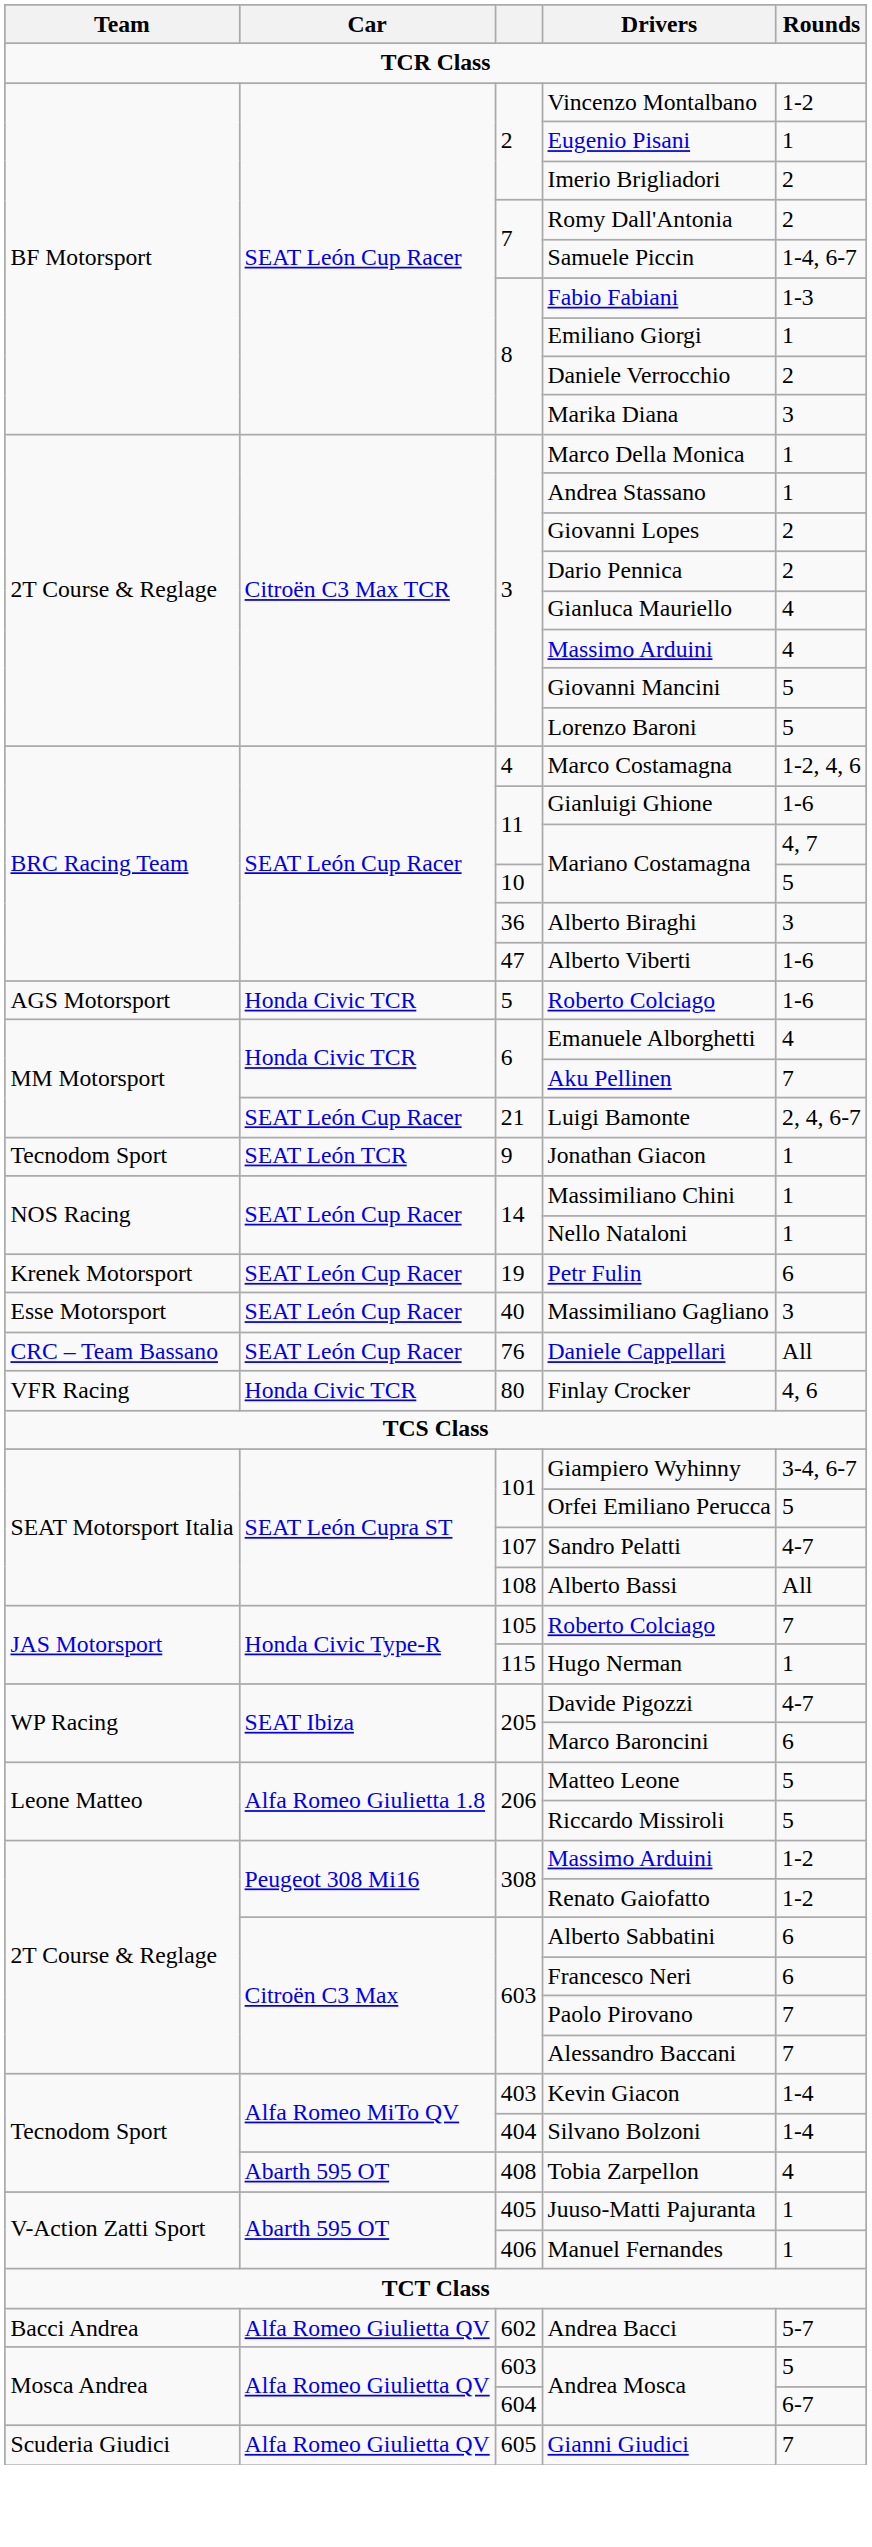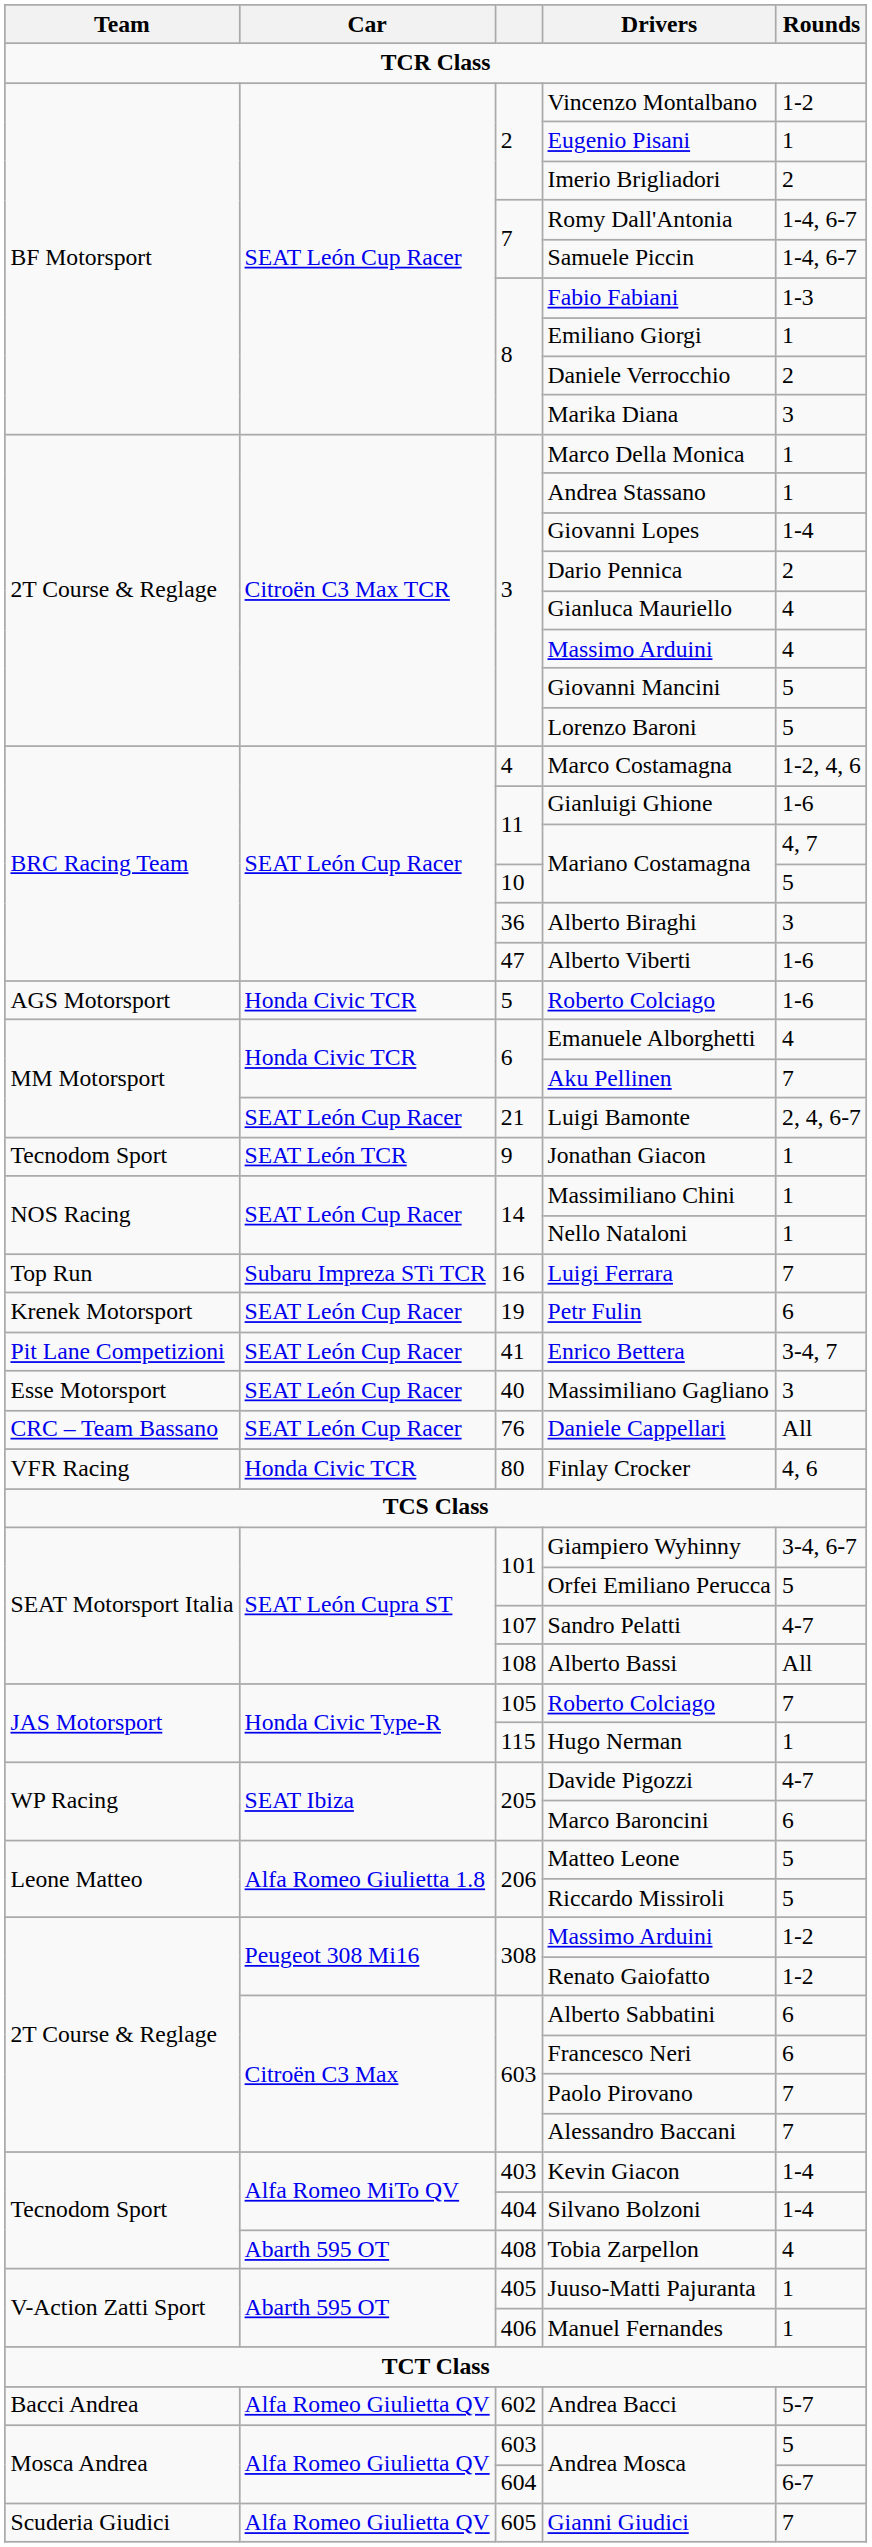 <table class="wikitable" style="font-size: 85%">
 <tr>
 <th>Team</th>
 <th>Car</th>
 <th></th>
 <th>Drivers</th>
 <th>Rounds</th>
 </tr>
 <tr>
 <td colspan=5 align=center><strong>TCR Class</strong></td>
 </tr>
 <tr>
 <td rowspan=9> BF Motorsport</td>
 <td rowspan=9><a href='#'>SEAT León Cup Racer</a></td>
 <td rowspan=3>2</td>
 <td> Vincenzo Montalbano</td>
 <td>1-2</td>
 </tr>
 <tr>
 <td> <a href='#'>Eugenio Pisani</a></td>
 <td>1</td>
 </tr>
 <tr>
 <td> Imerio Brigliadori</td>
 <td>2</td>
 </tr>
 <tr>
 <td rowspan=2>7</td>
 <td> Romy Dall'Antonia</td>
-<td>2</td>
+<td>1-4, 6-7</td>
 </tr>
 <tr>
 <td> Samuele Piccin</td>
 <td>1-4, 6-7</td>
 </tr>
 <tr>
 <td rowspan=4>8</td>
 <td> <a href='#'>Fabio Fabiani</a></td>
 <td>1-3</td>
 </tr>
 <tr>
 <td> Emiliano Giorgi</td>
 <td>1</td>
 </tr>
 <tr>
 <td> Daniele Verrocchio</td>
 <td>2</td>
 </tr>
 <tr>
 <td> Marika Diana</td>
 <td>3</td>
 </tr>
 <tr>
 <td rowspan=8> 2T Course & Reglage</td>
 <td rowspan=8><a href='#'>Citroën C3 Max TCR</a></td>
 <td rowspan=8>3</td>
 <td> Marco Della Monica</td>
 <td>1</td>
 </tr>
 <tr>
 <td> Andrea Stassano</td>
 <td>1</td>
 </tr>
 <tr>
 <td> Giovanni Lopes</td>
-<td>2</td>
+<td>1-4</td>
 </tr>
 <tr>
 <td> Dario Pennica</td>
 <td>2</td>
 </tr>
 <tr>
 <td> Gianluca Mauriello</td>
 <td>4</td>
 </tr>
 <tr>
 <td> <a href='#'>Massimo Arduini</a></td>
 <td>4</td>
 </tr>
 <tr>
 <td> Giovanni Mancini</td>
 <td>5</td>
 </tr>
 <tr>
 <td> Lorenzo Baroni</td>
 <td>5</td>
 </tr>
 <tr>
 <td rowspan=6> <a href='#'>BRC Racing Team</a></td>
 <td rowspan=6><a href='#'>SEAT León Cup Racer</a></td>
 <td rowspan=1>4</td>
 <td> Marco Costamagna</td>
 <td>1-2, 4, 6</td>
 </tr>
 <tr>
 <td rowspan=2>11</td>
 <td> Gianluigi Ghione</td>
 <td>1-6</td>
 </tr>
 <tr>
 <td rowspan=2> Mariano Costamagna</td>
 <td>4, 7</td>
 </tr>
 <tr>
 <td>10</td>
 <td>5</td>
 </tr>
 <tr>
 <td>36</td>
 <td> Alberto Biraghi</td>
 <td>3</td>
 </tr>
 <tr>
 <td>47</td>
 <td> Alberto Viberti</td>
 <td>1-6</td>
 </tr>
 <tr>
 <td> AGS Motorsport</td>
 <td><a href='#'>Honda Civic TCR</a></td>
 <td>5</td>
 <td> <a href='#'>Roberto Colciago</a></td>
 <td>1-6</td>
 </tr>
 <tr>
 <td rowspan=3> MM Motorsport</td>
 <td rowspan=2><a href='#'>Honda Civic TCR</a></td>
 <td rowspan=2>6</td>
 <td> Emanuele Alborghetti</td>
 <td>4</td>
 </tr>
 <tr>
 <td> <a href='#'>Aku Pellinen</a></td>
 <td>7</td>
 </tr>
 <tr>
 <td><a href='#'>SEAT León Cup Racer</a></td>
 <td>21</td>
 <td> Luigi Bamonte</td>
 <td>2, 4, 6-7</td>
 </tr>
 <tr>
 <td> Tecnodom Sport</td>
 <td><a href='#'>SEAT León TCR</a></td>
 <td>9</td>
 <td> Jonathan Giacon</td>
 <td>1</td>
 </tr>
 <tr>
 <td rowspan=2> NOS Racing</td>
 <td rowspan=2><a href='#'>SEAT León Cup Racer</a></td>
 <td rowspan=2>14</td>
 <td> Massimiliano Chini</td>
 <td>1</td>
 </tr>
 <tr>
 <td> Nello Nataloni</td>
 <td>1</td>
 </tr>
 <tr>
+<td> Top Run</td>
+<td><a href='#'>Subaru Impreza STi TCR</a></td>
+<td>16</td>
+<td> <a href='#'>Luigi Ferrara</a></td>
+<td>7</td>
+</tr>
+<tr>
 <td> Krenek Motorsport</td>
 <td><a href='#'>SEAT León Cup Racer</a></td>
 <td>19</td>
 <td> <a href='#'>Petr Fulin</a></td>
 <td>6</td>
+</tr>
+<tr>
+<td> <a href='#'>Pit Lane Competizioni</a></td>
+<td><a href='#'>SEAT León Cup Racer</a></td>
+<td>41</td>
+<td> <a href='#'>Enrico Bettera</a></td>
+<td>3-4, 7</td>
 </tr>
 <tr>
 <td> Esse Motorsport</td>
 <td><a href='#'>SEAT León Cup Racer</a></td>
 <td>40</td>
 <td> Massimiliano Gagliano</td>
 <td>3</td>
 </tr>
 <tr>
 <td> <a href='#'>CRC – Team Bassano</a></td>
 <td><a href='#'>SEAT León Cup Racer</a></td>
 <td>76</td>
 <td> <a href='#'>Daniele Cappellari</a></td>
 <td>All</td>
 </tr>
 <tr>
 <td> VFR Racing</td>
 <td><a href='#'>Honda Civic TCR</a></td>
 <td>80</td>
 <td> Finlay Crocker</td>
 <td>4, 6</td>
 </tr>
 <tr>
 <td colspan=5 align=center><strong>TCS Class</strong></td>
 </tr>
 <tr>
 <td rowspan=4> SEAT Motorsport Italia</td>
 <td rowspan=4><a href='#'>SEAT León Cupra ST</a></td>
 <td rowspan=2>101</td>
 <td> Giampiero Wyhinny</td>
 <td>3-4, 6-7</td>
 </tr>
 <tr>
 <td> Orfei Emiliano Perucca</td>
 <td>5</td>
 </tr>
 <tr>
 <td>107</td>
 <td> Sandro Pelatti</td>
 <td>4-7</td>
 </tr>
 <tr>
 <td>108</td>
 <td> Alberto Bassi</td>
 <td>All</td>
 </tr>
 <tr>
 <td rowspan=2> <a href='#'>JAS Motorsport</a></td>
 <td rowspan=2><a href='#'>Honda Civic Type-R</a></td>
 <td>105</td>
 <td> <a href='#'>Roberto Colciago</a></td>
 <td>7</td>
 </tr>
 <tr>
 <td>115</td>
 <td> Hugo Nerman</td>
 <td>1</td>
 </tr>
 <tr>
 <td rowspan=2> WP Racing</td>
 <td rowspan=2><a href='#'>SEAT Ibiza</a></td>
 <td rowspan=2>205</td>
 <td> Davide Pigozzi</td>
 <td>4-7</td>
 </tr>
 <tr>
 <td> Marco Baroncini</td>
 <td>6</td>
 </tr>
 <tr>
 <td rowspan=2> Leone Matteo</td>
 <td rowspan=2><a href='#'>Alfa Romeo Giulietta 1.8</a></td>
 <td rowspan=2>206</td>
 <td> Matteo Leone</td>
 <td>5</td>
 </tr>
 <tr>
 <td> Riccardo Missiroli</td>
 <td>5</td>
 </tr>
 <tr>
 <td rowspan=6> 2T Course & Reglage</td>
 <td rowspan=2><a href='#'>Peugeot 308 Mi16</a></td>
 <td rowspan=2>308</td>
 <td> <a href='#'>Massimo Arduini</a></td>
 <td>1-2</td>
 </tr>
 <tr>
 <td> Renato Gaiofatto</td>
 <td>1-2</td>
 </tr>
 <tr>
 <td rowspan=4><a href='#'>Citroën C3 Max</a></td>
 <td rowspan=4>603</td>
 <td> Alberto Sabbatini</td>
 <td>6</td>
 </tr>
 <tr>
 <td> Francesco Neri</td>
 <td>6</td>
 </tr>
 <tr>
 <td> Paolo Pirovano</td>
 <td>7</td>
 </tr>
 <tr>
 <td> Alessandro Baccani</td>
 <td>7</td>
 </tr>
 <tr>
 <td rowspan=3> Tecnodom Sport</td>
 <td rowspan=2><a href='#'>Alfa Romeo MiTo QV</a></td>
 <td>403</td>
 <td> Kevin Giacon</td>
 <td>1-4</td>
 </tr>
 <tr>
 <td>404</td>
 <td> Silvano Bolzoni</td>
 <td>1-4</td>
 </tr>
 <tr>
 <td><a href='#'>Abarth 595 OT</a></td>
 <td>408</td>
 <td> Tobia Zarpellon</td>
 <td>4</td>
 </tr>
 <tr>
 <td rowspan=2> V-Action Zatti Sport</td>
 <td rowspan=2><a href='#'>Abarth 595 OT</a></td>
 <td>405</td>
 <td> Juuso-Matti Pajuranta</td>
 <td>1</td>
 </tr>
 <tr>
 <td>406</td>
 <td> Manuel Fernandes</td>
 <td>1</td>
 </tr>
 <tr>
 <td colspan=5 align=center><strong>TCT Class</strong></td>
 </tr>
 <tr>
 <td> Bacci Andrea</td>
 <td><a href='#'>Alfa Romeo Giulietta QV</a></td>
 <td>602</td>
 <td> Andrea Bacci</td>
 <td>5-7</td>
 </tr>
 <tr>
 <td rowspan=2> Mosca Andrea</td>
 <td rowspan=2><a href='#'>Alfa Romeo Giulietta QV</a></td>
 <td>603</td>
 <td rowspan=2> Andrea Mosca</td>
 <td>5</td>
 </tr>
 <tr>
 <td>604</td>
 <td>6-7</td>
 </tr>
 <tr>
 <td> Scuderia Giudici</td>
 <td><a href='#'>Alfa Romeo Giulietta QV</a></td>
 <td>605</td>
 <td> <a href='#'>Gianni Giudici</a></td>
 <td>7</td>
 </tr>
 </table>
